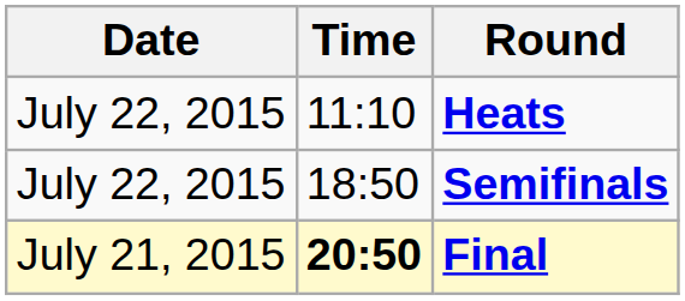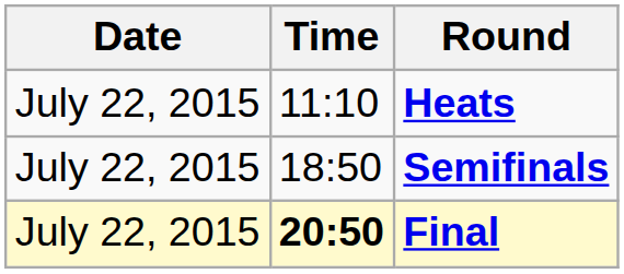 <table class="wikitable">
 <tr>
 <th>Date</th>
 <th>Time</th>
 <th>Round</th>
 </tr>
 <tr>
 <td>July 22, 2015</td>
 <td>11:10</td>
 <td><strong><a href='#'>Heats</a></strong></td>
 </tr>
 <tr>
 <td>July 22, 2015</td>
 <td>18:50</td>
 <td><strong><a href='#'>Semifinals</a></strong></td>
 </tr>
 <tr style=background:lemonchiffon>
-<td>July 21, 2015</td>
+<td>July 22, 2015</td>
 <td><strong>20:50</strong></td>
 <td><strong><a href='#'>Final</a></strong></td>
 </tr>
 </table>
